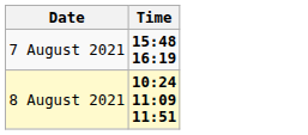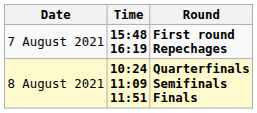 <table class="wikitable">
 <tr>
 <th>Date</th>
 <th>Time</th>
+<th>Round</th>
 </tr>
 <tr>
 <td>7 August 2021</td>
 <td><strong>15:48<br>16:19</strong></td>
+<td><strong>First round<br>Repechages</strong></td>
 </tr>
 <tr style="background:lemonchiffon">
 <td>8 August 2021</td>
 <td><strong>10:24<br>11:09<br>11:51</strong></td>
+<td><strong>Quarterfinals<br>Semifinals<br>Finals</strong></td>
 </tr>
 </table>
